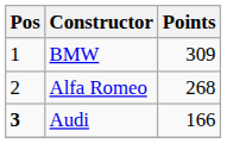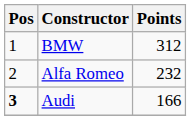 <table class="wikitable"   style="font-size:   85%;">
 <tr>
 <th>Pos</th>
 <th>Constructor</th>
 <th>Points</th>
 </tr>
 <tr>
 <td>1</td>
 <td> <a href='#'>BMW</a></td>
-<td align="right">309</td>
+<td align="right">312</td>
 </tr>
 <tr>
 <td>2</td>
 <td> <a href='#'>Alfa Romeo</a></td>
-<td align="right">268</td>
+<td align="right">232</td>
 </tr>
 <tr>
 <td><strong>3</strong></td>
 <td> <a href='#'>Audi</a></td>
 <td align="right">166</td>
 </tr>
 <tr>
 </tr>
 </table>
